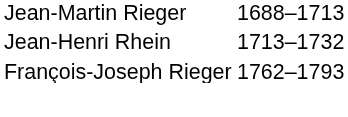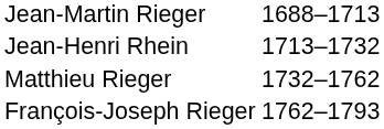 <table>
 <tr>
 <td>Jean-Martin Rieger</td>
 <td>1688–1713</td>
 </tr>
 <tr>
 <td>Jean-Henri Rhein</td>
 <td>1713–1732</td>
 </tr>
 <tr>
+<td>Matthieu Rieger</td>
+<td>1732–1762</td>
+</tr>
+<tr>
 <td>François-Joseph Rieger</td>
 <td>1762–1793</td>
 </tr>
 </table>
